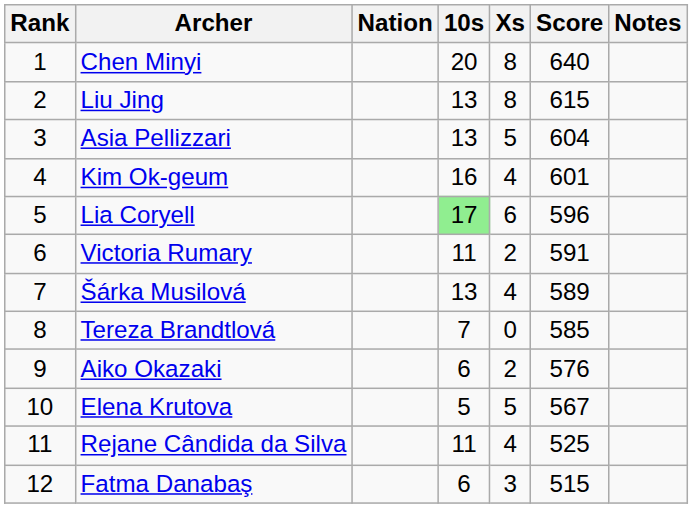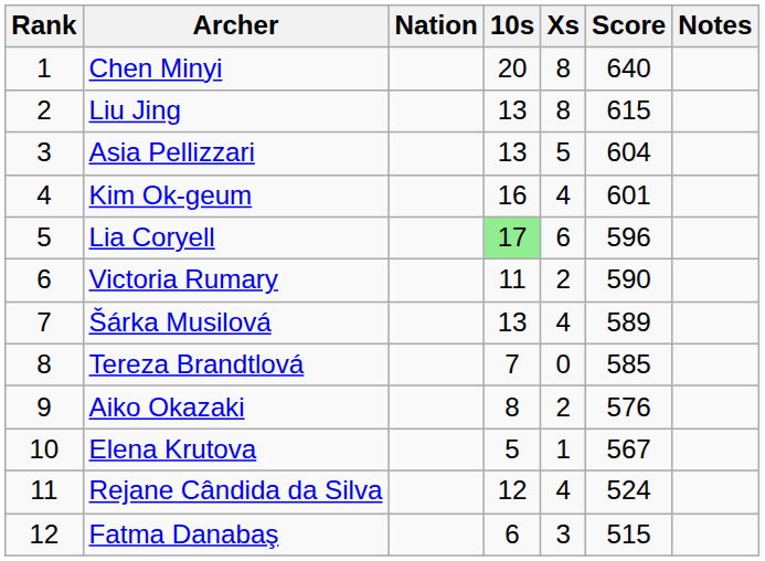 <table class="wikitable sortable" style="text-align:center">
 <tr>
 <th>Rank</th>
 <th>Archer</th>
 <th>Nation</th>
 <th>10s</th>
 <th>Xs</th>
 <th>Score</th>
 <th>Notes</th>
 </tr>
 <tr>
 <td>1</td>
 <td align=left><a href='#'>Chen Minyi</a></td>
 <td align=left></td>
 <td>20</td>
 <td>8</td>
 <td>640</td>
 <td></td>
 </tr>
 <tr>
 <td>2</td>
 <td align=left><a href='#'>Liu Jing</a></td>
 <td align=left></td>
 <td>13</td>
 <td>8</td>
 <td>615</td>
 <td></td>
 </tr>
 <tr>
 <td>3</td>
 <td align=left><a href='#'>Asia Pellizzari</a></td>
 <td align=left></td>
 <td>13</td>
 <td>5</td>
 <td>604</td>
 <td></td>
 </tr>
 <tr>
 <td>4</td>
 <td align=left><a href='#'>Kim Ok-geum</a></td>
 <td align=left></td>
 <td>16</td>
 <td>4</td>
 <td>601</td>
 <td></td>
 </tr>
 <tr>
 <td>5</td>
 <td align=left><a href='#'>Lia Coryell</a></td>
 <td align=left></td>
 <td style="background: lightgreen;">17</td>
 <td>6</td>
 <td>596</td>
 <td></td>
 </tr>
 <tr>
 <td>6</td>
 <td align=left><a href='#'>Victoria Rumary</a></td>
 <td align=left></td>
 <td>11</td>
 <td>2</td>
-<td>591</td>
+<td>590</td>
 <td></td>
 </tr>
 <tr>
 <td>7</td>
 <td align=left><a href='#'>Šárka Musilová</a></td>
 <td align=left></td>
 <td>13</td>
 <td>4</td>
 <td>589</td>
 <td></td>
 </tr>
 <tr>
 <td>8</td>
 <td align=left><a href='#'>Tereza Brandtlová</a></td>
 <td align=left></td>
 <td>7</td>
 <td>0</td>
 <td>585</td>
 <td></td>
 </tr>
 <tr>
 <td>9</td>
 <td align=left><a href='#'>Aiko Okazaki</a></td>
 <td align=left></td>
-<td>6</td>
+<td>8</td>
 <td>2</td>
 <td>576</td>
 <td></td>
 </tr>
 <tr>
 <td>10</td>
 <td align=left><a href='#'>Elena Krutova</a></td>
 <td align=left></td>
 <td>5</td>
-<td>5</td>
+<td>1</td>
 <td>567</td>
 <td></td>
 </tr>
 <tr>
 <td>11</td>
 <td align=left><a href='#'>Rejane Cândida da Silva</a></td>
 <td align=left></td>
-<td>11</td>
+<td>12</td>
 <td>4</td>
-<td>525</td>
+<td>524</td>
 <td></td>
 </tr>
 <tr>
 <td>12</td>
 <td align=left><a href='#'>Fatma Danabaş</a></td>
 <td align=left></td>
 <td>6</td>
 <td>3</td>
 <td>515</td>
 <td></td>
 </tr>
 </table>
